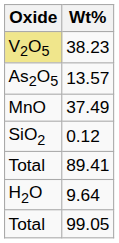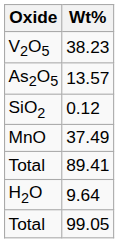 <table class="wikitable">
 <tr>
 <th>Oxide</th>
 <th>Wt%</th>
 </tr>
 <tr>
-<td style="background: khaki;">V<sub>2</sub>O<sub>5</sub></td>
+<td>V<sub>2</sub>O<sub>5</sub></td>
 <td>38.23</td>
 </tr>
 <tr>
 <td>As<sub>2</sub>O<sub>5</sub></td>
 <td>13.57</td>
 </tr>
 <tr>
+<td>SiO<sub>2</sub></td>
+<td>0.12</td>
+</tr>
+<tr>
 <td>MnO</td>
 <td>37.49</td>
-</tr>
-<tr>
-<td>SiO<sub>2</sub></td>
-<td>0.12</td>
 </tr>
 <tr>
 <td>Total</td>
 <td>89.41</td>
 </tr>
 <tr>
 <td>H<sub>2</sub>O</td>
 <td>9.64</td>
 </tr>
 <tr>
 <td>Total</td>
 <td>99.05</td>
 </tr>
 </table>
